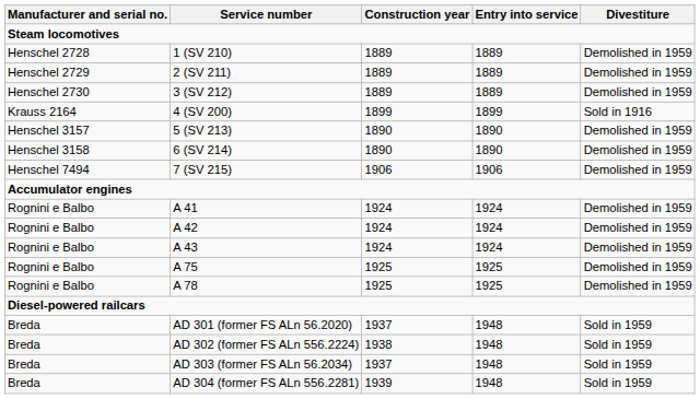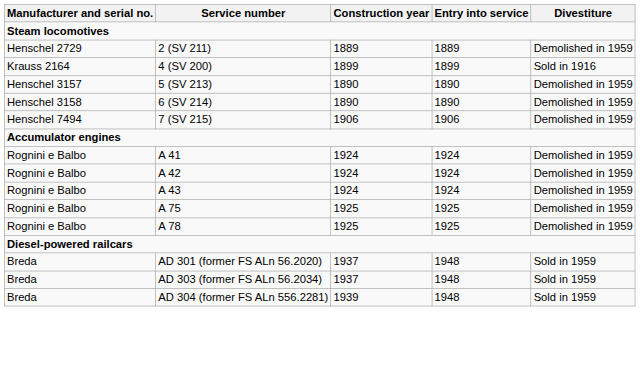 <table class="wikitable">
 <tr>
 <th>Manufacturer and serial no.</th>
 <th>Service number</th>
 <th>Construction year</th>
 <th>Entry into service</th>
 <th>Divestiture</th>
 </tr>
 <tr>
 <td colspan="5"><strong>Steam locomotives</strong></td>
 </tr>
 <tr>
-<td>Henschel 2728</td>
-<td>1 (SV 210)</td>
-<td>1889</td>
-<td>1889</td>
-<td>Demolished in 1959</td>
-</tr>
-<tr>
 <td>Henschel 2729</td>
 <td>2 (SV 211)</td>
-<td>1889</td>
-<td>1889</td>
-<td>Demolished in 1959</td>
-</tr>
-<tr>
-<td>Henschel 2730</td>
-<td>3 (SV 212)</td>
 <td>1889</td>
 <td>1889</td>
 <td>Demolished in 1959</td>
 </tr>
 <tr>
 <td>Krauss 2164</td>
 <td>4 (SV 200)</td>
 <td>1899</td>
 <td>1899</td>
 <td>Sold in 1916</td>
 </tr>
 <tr>
 <td>Henschel 3157</td>
 <td>5 (SV 213)</td>
 <td>1890</td>
 <td>1890</td>
 <td>Demolished in 1959</td>
 </tr>
 <tr>
 <td>Henschel 3158</td>
 <td>6 (SV 214)</td>
 <td>1890</td>
 <td>1890</td>
 <td>Demolished in 1959</td>
 </tr>
 <tr>
 <td>Henschel 7494</td>
 <td>7 (SV 215)</td>
 <td>1906</td>
 <td>1906</td>
 <td>Demolished in 1959</td>
 </tr>
 <tr>
 <td colspan="5"><strong>Accumulator engines</strong></td>
 </tr>
 <tr>
 <td>Rognini e Balbo</td>
 <td>A 41</td>
 <td>1924</td>
 <td>1924</td>
 <td>Demolished in 1959</td>
 </tr>
 <tr>
 <td>Rognini e Balbo</td>
 <td>A 42</td>
 <td>1924</td>
 <td>1924</td>
 <td>Demolished in 1959</td>
 </tr>
 <tr>
 <td>Rognini e Balbo</td>
 <td>A 43</td>
 <td>1924</td>
 <td>1924</td>
 <td>Demolished in 1959</td>
 </tr>
 <tr>
 <td>Rognini e Balbo</td>
 <td>A 75</td>
 <td>1925</td>
 <td>1925</td>
 <td>Demolished in 1959</td>
 </tr>
 <tr>
 <td>Rognini e Balbo</td>
 <td>A 78</td>
 <td>1925</td>
 <td>1925</td>
 <td>Demolished in 1959</td>
 </tr>
 <tr>
 <td colspan="5"><strong>Diesel-powered railcars</strong></td>
 </tr>
 <tr>
 <td>Breda</td>
 <td>AD 301 (former FS ALn 56.2020)</td>
 <td>1937</td>
 <td>1948</td>
 <td>Sold in 1959</td>
 </tr>
 <tr>
 <td>Breda</td>
-<td>AD 302 (former FS ALn 556.2224)</td>
-<td>1938</td>
-<td>1948</td>
-<td>Sold in 1959</td>
-</tr>
-<tr>
-<td>Breda</td>
 <td>AD 303 (former FS ALn 56.2034)</td>
 <td>1937</td>
 <td>1948</td>
 <td>Sold in 1959</td>
 </tr>
 <tr>
 <td>Breda</td>
 <td>AD 304 (former FS ALn 556.2281)</td>
 <td>1939</td>
 <td>1948</td>
 <td>Sold in 1959</td>
 </tr>
 </table>
